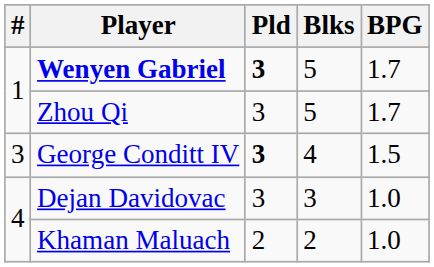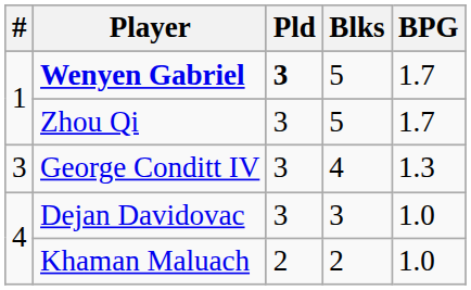 <table class=wikitable width=auto>
 <tr>
 <th>#</th>
 <th>Player</th>
 <th>Pld</th>
 <th>Blks</th>
 <th>BPG</th>
 </tr>
 <tr>
 <td rowspan=2>1</td>
 <td> <strong><a href='#'>Wenyen Gabriel</a></strong></td>
 <td><strong>3</strong></td>
 <td>5</td>
 <td>1.7</td>
 </tr>
 <tr>
 <td> <a href='#'>Zhou Qi</a></td>
 <td>3</td>
 <td>5</td>
 <td>1.7</td>
 </tr>
 <tr>
 <td>3</td>
 <td> <a href='#'>George Conditt IV</a></td>
-<td><strong>3</strong></td>
+<td>3</td>
 <td>4</td>
-<td>1.5</td>
+<td>1.3</td>
 </tr>
 <tr>
 <td rowspan=2>4</td>
 <td> <a href='#'>Dejan Davidovac</a></td>
 <td>3</td>
 <td>3</td>
 <td>1.0</td>
 </tr>
 <tr>
 <td> <a href='#'>Khaman Maluach</a></td>
 <td>2</td>
 <td>2</td>
 <td>1.0</td>
 </tr>
 </table>
